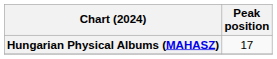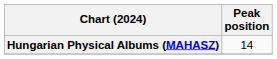 <table class="wikitable sortable plainrowheaders" style="text-align:center">
 <tr>
 <th scope="col">Chart (2024)</th>
 <th scope="col">Peak<br>position</th>
 </tr>
 <tr>
 <th scope="row">Hungarian Physical Albums (<a href='#'>MAHASZ</a>)</th>
-<td>17</td>
+<td>14</td>
 </tr>
 <tr>
 </tr>
 </table>
